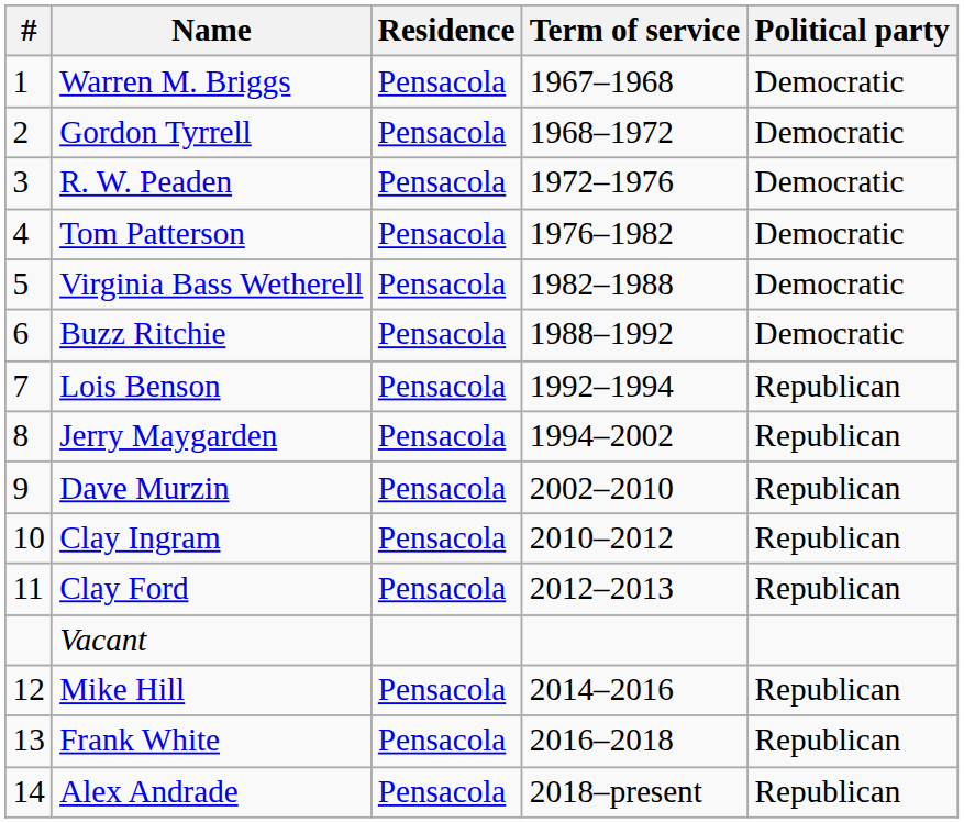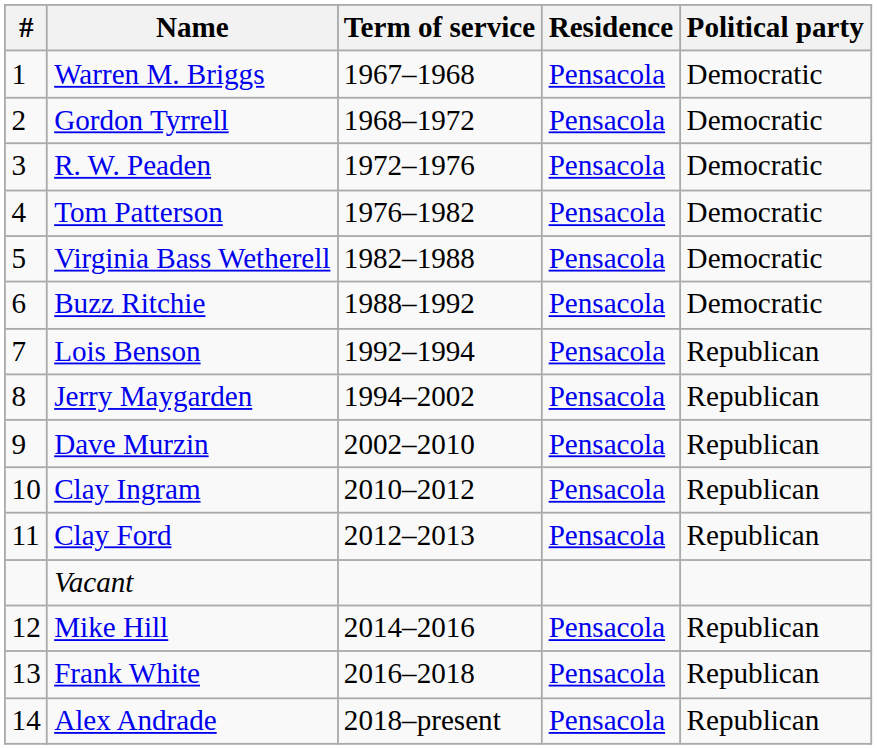 <table class="wikitable sortable">
 <tr>
 <th>#</th>
 <th>Name</th>
+<th>Term of service</th>
 <th>Residence</th>
-<th>Term of service</th>
 <th>Political party</th>
 </tr>
 <tr>
 <td>1</td>
 <td><a href='#'>Warren M. Briggs</a></td>
+<td>1967–1968</td>
 <td><a href='#'>Pensacola</a></td>
-<td>1967–1968</td>
 <td>Democratic</td>
 </tr>
 <tr>
 <td>2</td>
 <td><a href='#'>Gordon Tyrrell</a></td>
+<td>1968–1972</td>
 <td><a href='#'>Pensacola</a></td>
-<td>1968–1972</td>
 <td>Democratic</td>
 </tr>
 <tr>
 <td>3</td>
 <td><a href='#'>R. W. Peaden</a></td>
+<td>1972–1976</td>
 <td><a href='#'>Pensacola</a></td>
-<td>1972–1976</td>
 <td>Democratic</td>
 </tr>
 <tr>
 <td>4</td>
 <td><a href='#'>Tom Patterson</a></td>
+<td>1976–1982</td>
 <td><a href='#'>Pensacola</a></td>
-<td>1976–1982</td>
 <td>Democratic</td>
 </tr>
 <tr>
 <td>5</td>
 <td><a href='#'>Virginia Bass Wetherell</a></td>
+<td>1982–1988</td>
 <td><a href='#'>Pensacola</a></td>
-<td>1982–1988</td>
 <td>Democratic</td>
 </tr>
 <tr>
 <td>6</td>
 <td><a href='#'>Buzz Ritchie</a></td>
+<td>1988–1992</td>
 <td><a href='#'>Pensacola</a></td>
-<td>1988–1992</td>
 <td>Democratic</td>
 </tr>
 <tr>
 <td>7</td>
 <td><a href='#'>Lois Benson</a></td>
+<td>1992–1994</td>
 <td><a href='#'>Pensacola</a></td>
-<td>1992–1994</td>
 <td>Republican</td>
 </tr>
 <tr>
 <td>8</td>
 <td><a href='#'>Jerry Maygarden</a></td>
+<td>1994–2002</td>
 <td><a href='#'>Pensacola</a></td>
-<td>1994–2002</td>
 <td>Republican</td>
 </tr>
 <tr>
 <td>9</td>
 <td><a href='#'>Dave Murzin</a></td>
+<td>2002–2010</td>
 <td><a href='#'>Pensacola</a></td>
-<td>2002–2010</td>
 <td>Republican</td>
 </tr>
 <tr>
 <td>10</td>
 <td><a href='#'>Clay Ingram</a></td>
+<td>2010–2012</td>
 <td><a href='#'>Pensacola</a></td>
-<td>2010–2012</td>
 <td>Republican</td>
 </tr>
 <tr>
 <td>11</td>
 <td><a href='#'>Clay Ford</a></td>
+<td>2012–2013</td>
 <td><a href='#'>Pensacola</a></td>
-<td>2012–2013</td>
 <td>Republican</td>
 </tr>
 <tr>
 <td></td>
 <td><em>Vacant</em></td>
 <td></td>
 <td></td>
 <td></td>
 </tr>
 <tr>
 <td>12</td>
 <td><a href='#'>Mike Hill</a></td>
+<td>2014–2016</td>
 <td><a href='#'>Pensacola</a></td>
-<td>2014–2016</td>
 <td>Republican</td>
 </tr>
 <tr>
 <td>13</td>
 <td><a href='#'>Frank White</a></td>
+<td>2016–2018</td>
 <td><a href='#'>Pensacola</a></td>
-<td>2016–2018</td>
 <td>Republican</td>
 </tr>
 <tr>
 <td>14</td>
 <td><a href='#'>Alex Andrade</a></td>
+<td>2018–present</td>
 <td><a href='#'>Pensacola</a></td>
-<td>2018–present</td>
 <td>Republican</td>
 </tr>
 </table>
